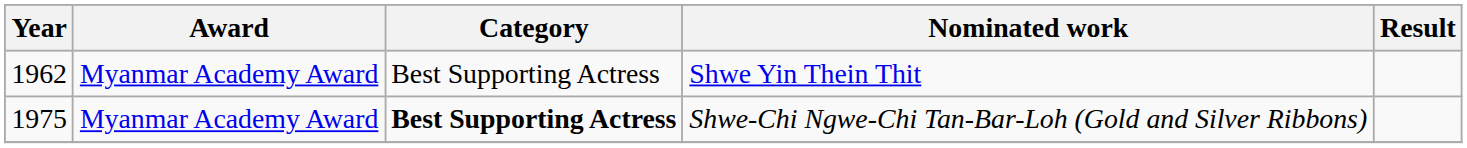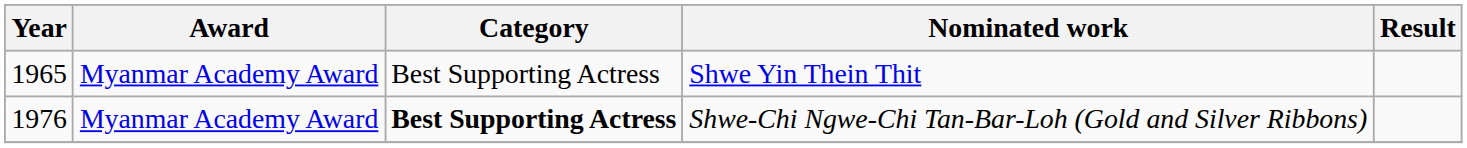 <table class="wikitable" style="font-size: 95%">
 <tr>
 <th>Year</th>
 <th>Award</th>
 <th>Category</th>
 <th>Nominated work</th>
 <th>Result</th>
 </tr>
 <tr>
-<td>1962</td>
+<td>1965</td>
 <td><a href='#'>Myanmar Academy Award</a></td>
 <td>Best Supporting Actress</td>
 <td><a href='#'>Shwe Yin Thein Thit</a></td>
 <td></td>
 </tr>
 <tr>
-<td>1975</td>
+<td>1976</td>
 <td><a href='#'>Myanmar Academy Award</a></td>
 <td><strong>Best Supporting Actress</strong></td>
 <td><em>Shwe-Chi Ngwe-Chi Tan-Bar-Loh (Gold and Silver Ribbons)</em></td>
 <td></td>
 </tr>
 <tr>
 </tr>
 </table>
